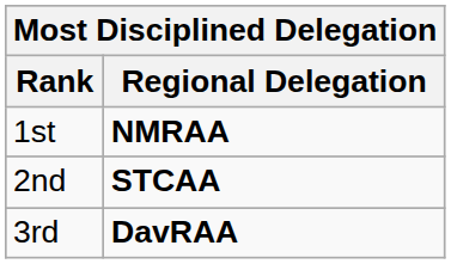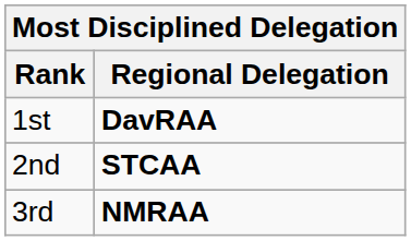 <table class="wikitable sortable">
 <tr>
 <th colspan=5>Most Disciplined Delegation</th>
 </tr>
 <tr>
 <th>Rank</th>
 <th>Regional Delegation</th>
 </tr>
 <tr>
 <td>1st</td>
-<td> <strong>NMRAA</strong></td>
+<td> <strong>DavRAA</strong></td>
 </tr>
 <tr>
 <td>2nd</td>
 <td> <strong>STCAA</strong></td>
 </tr>
 <tr>
 <td>3rd</td>
-<td> <strong>DavRAA</strong></td>
+<td> <strong>NMRAA</strong></td>
 </tr>
 </table>
